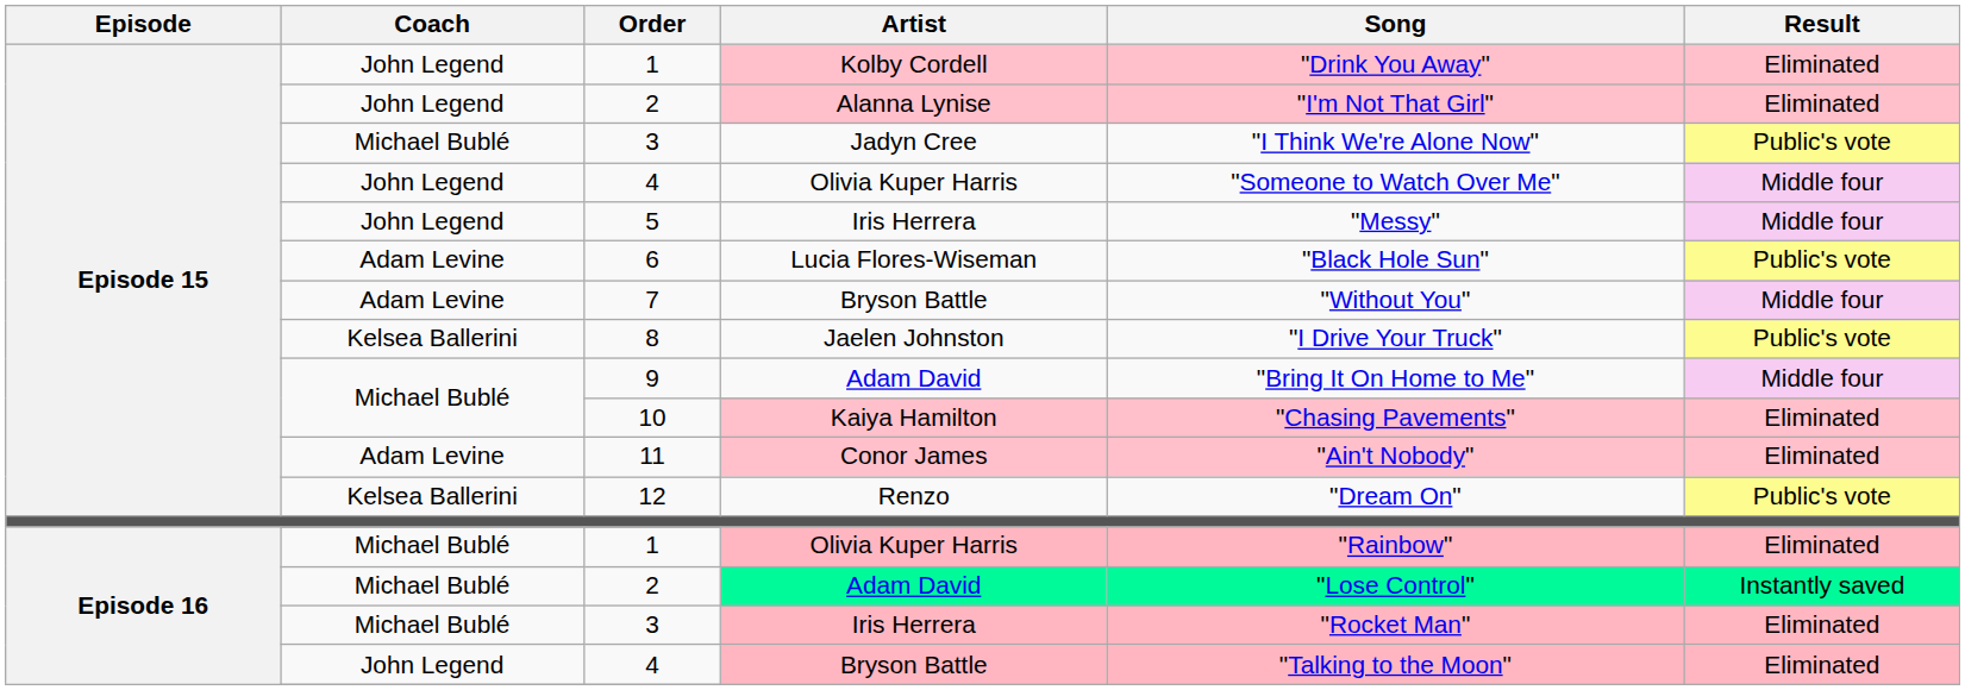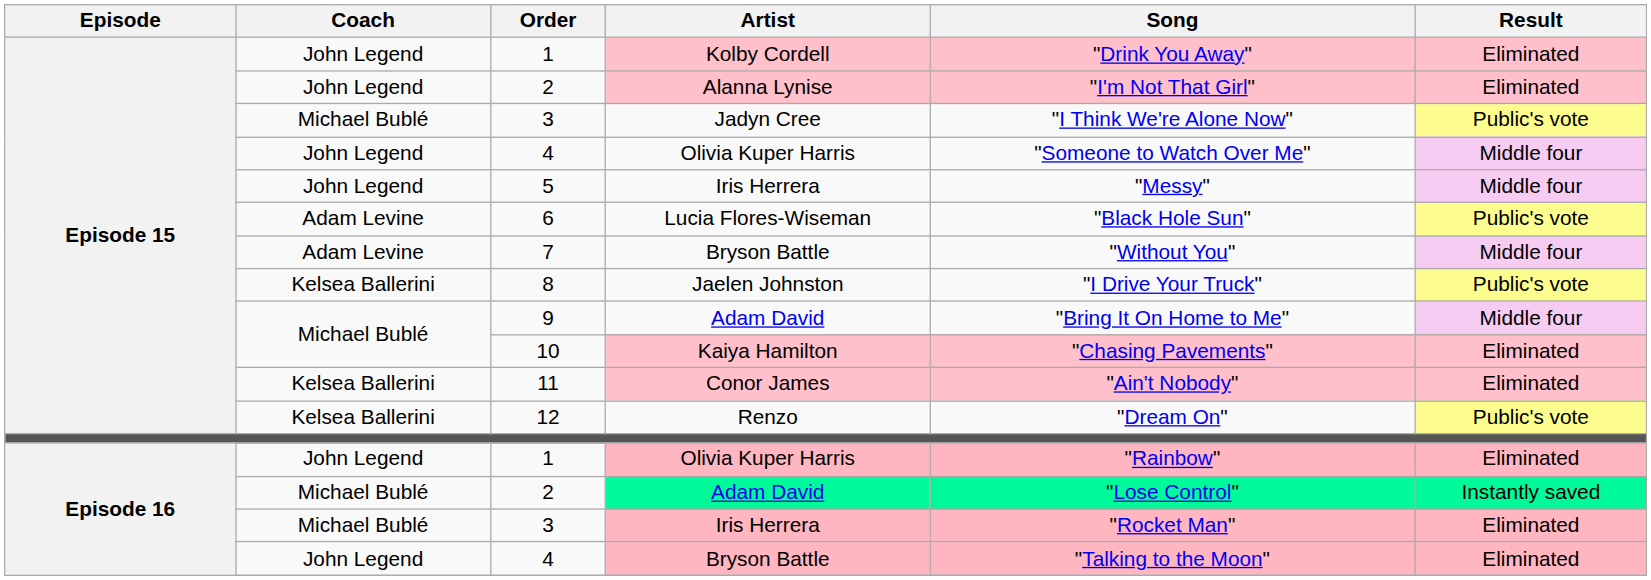 <table class="wikitable" style="text-align:center; width:100%">
 <tr>
 <th style="width:10%">Episode</th>
 <th style="width:11%">Coach</th>
 <th style="width:05%">Order</th>
 <th style="width:14%">Artist</th>
 <th style="width:21%">Song</th>
 <th style="width:10%">Result</th>
 </tr>
 <tr>
 <th scope="row" rowspan="12">Episode 15<br></th>
 <td>John Legend</td>
 <td>1</td>
 <td style="background:pink">Kolby Cordell</td>
 <td style="background:pink">"<a href='#'>Drink You Away</a>"</td>
 <td style="background:pink">Eliminated</td>
 </tr>
 <tr>
 <td>John Legend</td>
 <td>2</td>
 <td style="background:pink">Alanna Lynise</td>
 <td style="background:pink">"<a href='#'>I'm Not That Girl</a>"</td>
 <td style="background:pink">Eliminated</td>
 </tr>
 <tr>
 <td>Michael Bublé</td>
 <td>3</td>
 <td>Jadyn Cree</td>
 <td>"<a href='#'>I Think We're Alone Now</a>"</td>
 <td style="background:#fdfc8f">Public's vote</td>
 </tr>
 <tr>
 <td>John Legend</td>
 <td>4</td>
 <td>Olivia Kuper Harris</td>
 <td>"<a href='#'>Someone to Watch Over Me</a>"</td>
 <td style="background:#f7ccf2">Middle four</td>
 </tr>
 <tr>
 <td>John Legend</td>
 <td>5</td>
 <td>Iris Herrera</td>
 <td>"<a href='#'>Messy</a>"</td>
 <td style="background:#f7ccf2">Middle four</td>
 </tr>
 <tr>
 <td>Adam Levine</td>
 <td>6</td>
 <td>Lucia Flores-Wiseman</td>
 <td>"<a href='#'>Black Hole Sun</a>"</td>
 <td style="background:#fdfc8f">Public's vote</td>
 </tr>
 <tr>
 <td>Adam Levine</td>
 <td>7</td>
 <td>Bryson Battle</td>
 <td>"<a href='#'>Without You</a>"</td>
 <td style="background:#f7ccf2">Middle four</td>
 </tr>
 <tr>
 <td>Kelsea Ballerini</td>
 <td>8</td>
 <td>Jaelen Johnston</td>
 <td>"<a href='#'>I Drive Your Truck</a>"</td>
 <td style="background:#fdfc8f">Public's vote</td>
 </tr>
 <tr>
 <td rowspan="2">Michael Bublé</td>
 <td>9</td>
 <td><a href='#'>Adam David</a></td>
 <td>"<a href='#'>Bring It On Home to Me</a>"</td>
 <td style="background:#f7ccf2">Middle four</td>
 </tr>
 <tr>
 <td>10</td>
 <td style="background:pink">Kaiya Hamilton</td>
 <td style="background:pink">"<a href='#'>Chasing Pavements</a>"</td>
 <td style="background:pink">Eliminated</td>
 </tr>
 <tr>
-<td>Adam Levine</td>
+<td>Kelsea Ballerini</td>
 <td>11</td>
 <td style="background:pink">Conor James</td>
 <td style="background:pink">"<a href='#'>Ain't Nobody</a>"</td>
 <td style="background:pink">Eliminated</td>
 </tr>
 <tr>
 <td>Kelsea Ballerini</td>
 <td>12</td>
 <td>Renzo</td>
 <td>"<a href='#'>Dream On</a>"</td>
 <td style="background:#fdfc8f">Public's vote</td>
 </tr>
 <tr>
 <td colspan="8" style="background:#555"></td>
 </tr>
 <tr>
 <th rowspan="8" scope="row">Episode 16<br> </th>
-<td>Michael Bublé</td>
+<td>John Legend</td>
 <td>1</td>
 <td style="background:lightpink">Olivia Kuper Harris</td>
 <td style="background:lightpink">"<a href='#'>Rainbow</a>"</td>
 <td style="background:lightpink">Eliminated</td>
 </tr>
 <tr>
 <td>Michael Bublé</td>
 <td>2</td>
 <td style="background:#00fa9a"><a href='#'>Adam David</a></td>
 <td style="background:#00fa9a">"<a href='#'>Lose Control</a>"</td>
 <td style="background:#00fa9a">Instantly saved</td>
 </tr>
 <tr>
 <td>Michael Bublé</td>
 <td>3</td>
 <td style="background:lightpink">Iris Herrera</td>
 <td style="background:lightpink">"<a href='#'>Rocket Man</a>"</td>
 <td style="background:lightpink">Eliminated</td>
 </tr>
 <tr>
 <td>John Legend</td>
 <td>4</td>
 <td style="background:lightpink">Bryson Battle</td>
 <td style="background:lightpink">"<a href='#'>Talking to the Moon</a>"</td>
 <td style="background:lightpink">Eliminated</td>
 </tr>
 <tr>
 </tr>
 </table>
